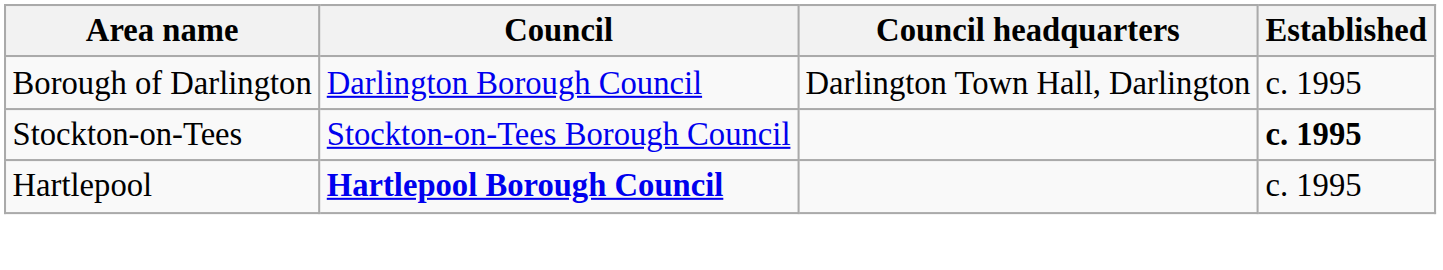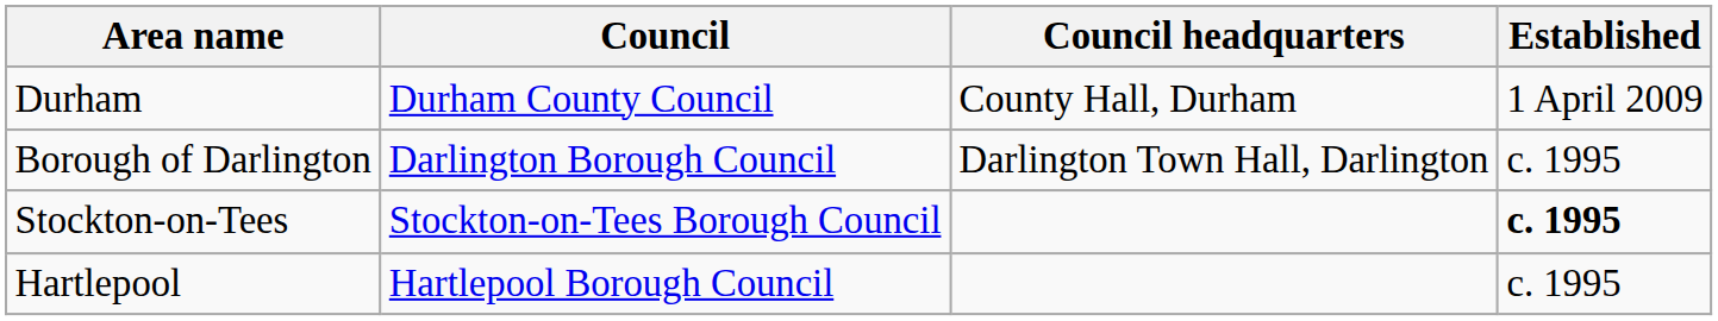 <table class="wikitable">
 <tr>
 <th>Area name</th>
 <th>Council</th>
 <th>Council headquarters</th>
 <th>Established</th>
+</tr>
+<tr>
+<td>Durham</td>
+<td><a href='#'>Durham County Council</a></td>
+<td>County Hall, Durham</td>
+<td>1 April 2009</td>
 </tr>
 <tr>
 <td>Borough of Darlington</td>
 <td><a href='#'>Darlington Borough Council</a></td>
 <td>Darlington Town Hall, Darlington</td>
 <td>c. 1995</td>
 </tr>
 <tr>
 <td>Stockton-on-Tees</td>
 <td><a href='#'>Stockton-on-Tees Borough Council</a></td>
 <td></td>
 <td><strong>c. 1995</strong></td>
 </tr>
 <tr>
 <td>Hartlepool</td>
-<td><strong><a href='#'>Hartlepool Borough Council</a></strong></td>
+<td><a href='#'>Hartlepool Borough Council</a></td>
 <td></td>
 <td>c. 1995</td>
 </tr>
 </table>
